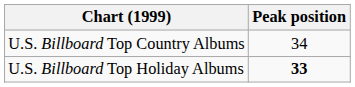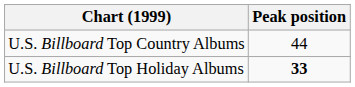 <table class="wikitable">
 <tr>
 <th>Chart (1999)</th>
 <th>Peak position</th>
 </tr>
 <tr>
 <td>U.S. <em>Billboard</em> Top Country Albums</td>
-<td align="center">34</td>
+<td align="center">44</td>
 </tr>
 <tr>
 <td>U.S. <em>Billboard</em> Top Holiday Albums</td>
 <td align="center"><strong>33</strong></td>
 </tr>
 </table>
